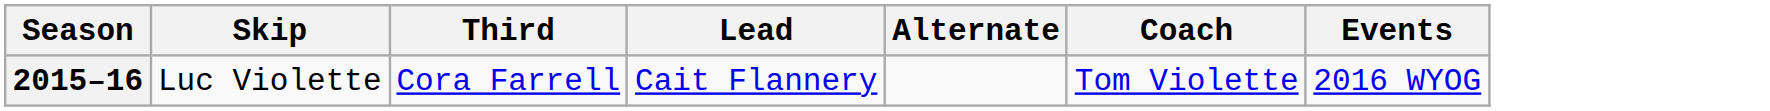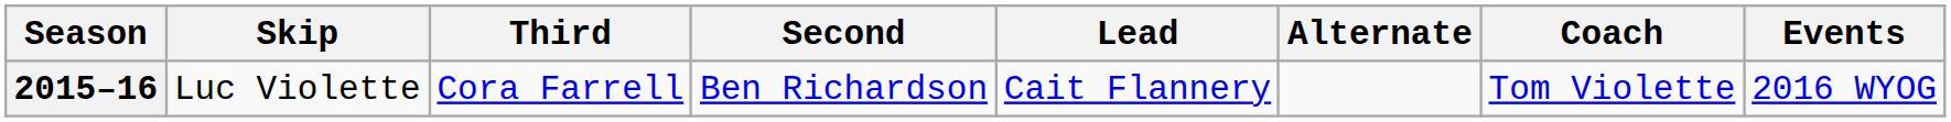 <table class="wikitable">
 <tr>
 <th scope="col">Season</th>
 <th scope="col">Skip</th>
 <th scope="col">Third</th>
+<th scope="col">Second</th>
 <th scope="col">Lead</th>
 <th scope="col">Alternate</th>
 <th scope="col">Coach</th>
 <th scope="col">Events</th>
 </tr>
 <tr>
 <th scope="row">2015–16</th>
 <td>Luc Violette</td>
 <td><a href='#'>Cora Farrell</a></td>
+<td><a href='#'>Ben Richardson</a></td>
 <td><a href='#'>Cait Flannery</a></td>
 <td></td>
 <td><a href='#'>Tom Violette</a></td>
 <td><a href='#'>2016 WYOG</a> </td>
 </tr>
 </table>
